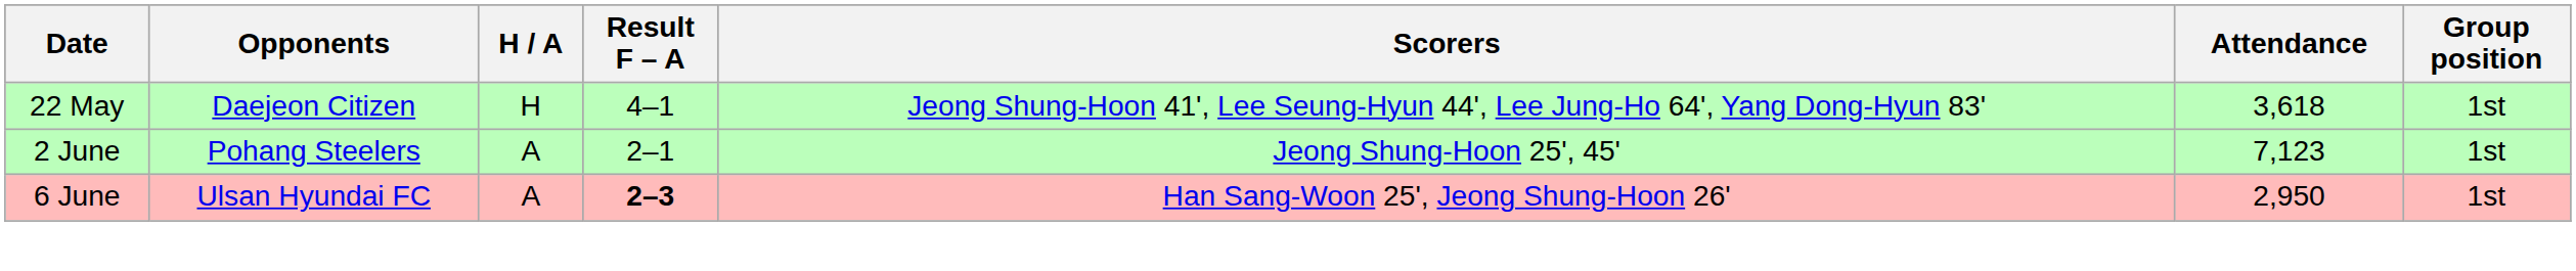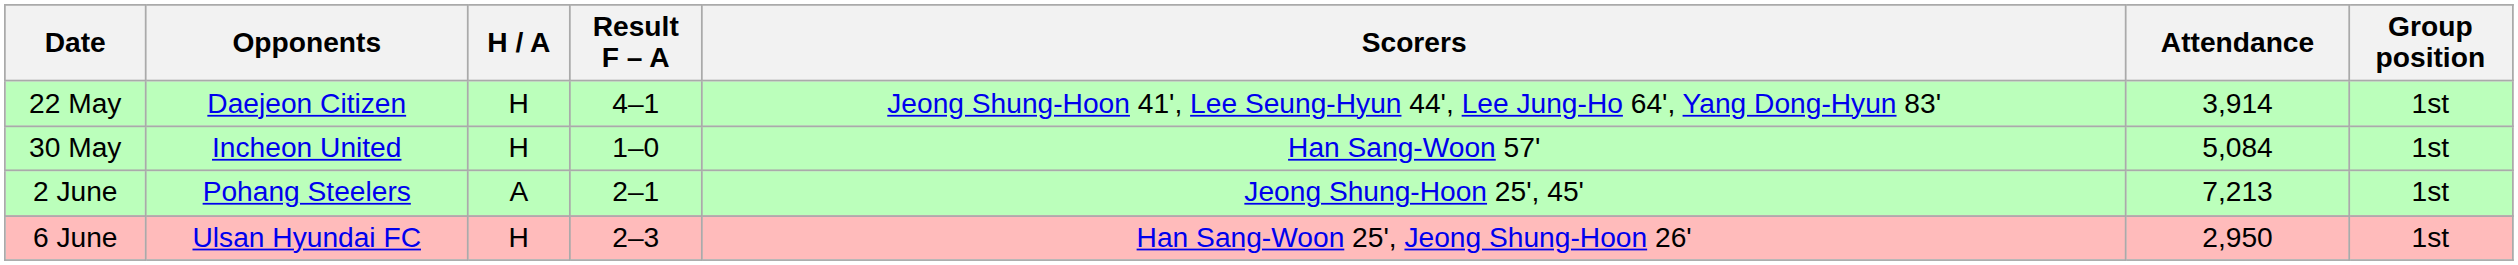 <table class="wikitable" style="text-align:center; width:90%;">
 <tr>
 <th>Date</th>
 <th>Opponents</th>
 <th>H / A</th>
 <th>Result<br>F – A</th>
 <th>Scorers</th>
 <th>Attendance</th>
 <th>Group<br>position</th>
 </tr>
 <tr bgcolor="#bbffbb">
 <td>22 May</td>
 <td><a href='#'>Daejeon Citizen</a></td>
 <td>H</td>
 <td>4–1</td>
 <td><a href='#'>Jeong Shung-Hoon</a> 41', <a href='#'>Lee Seung-Hyun</a> 44', <a href='#'>Lee Jung-Ho</a> 64', <a href='#'>Yang Dong-Hyun</a> 83'</td>
-<td>3,618</td>
+<td>3,914</td>
+<td>1st</td>
+</tr>
+<tr bgcolor="#bbffbb">
+<td>30 May</td>
+<td><a href='#'>Incheon United</a></td>
+<td>H</td>
+<td>1–0</td>
+<td><a href='#'>Han Sang-Woon</a> 57'</td>
+<td>5,084</td>
 <td>1st</td>
 </tr>
 <tr bgcolor="#bbffbb">
 <td>2 June</td>
 <td><a href='#'>Pohang Steelers</a></td>
 <td>A</td>
 <td>2–1</td>
 <td><a href='#'>Jeong Shung-Hoon</a> 25', 45'</td>
-<td>7,123</td>
+<td>7,213</td>
 <td>1st</td>
 </tr>
 <tr bgcolor="#ffbbbb">
 <td>6 June</td>
 <td><a href='#'>Ulsan Hyundai FC</a></td>
-<td>A</td>
-<td><strong>2–3</strong></td>
+<td>H</td>
+<td>2–3</td>
 <td><a href='#'>Han Sang-Woon</a> 25', <a href='#'>Jeong Shung-Hoon</a> 26'</td>
 <td>2,950</td>
 <td>1st</td>
 </tr>
 </table>
